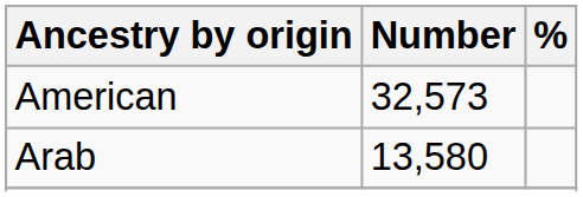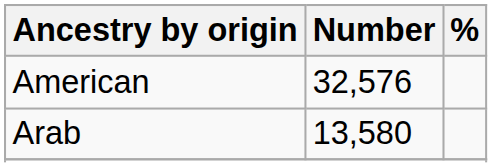 <table class="wikitable sortable" font-size:75%">
 <tr>
 <th>Ancestry by origin</th>
 <th>Number</th>
 <th>%</th>
 </tr>
 <tr>
 <td>American</td>
-<td>32,573</td>
+<td>32,576</td>
 <td></td>
 </tr>
 <tr>
 <td>Arab</td>
 <td>13,580</td>
 <td></td>
 </tr>
 <tr>
 </tr>
 <tr class="sortbottom">
 </tr>
 <tr>
 </tr>
 </table>
